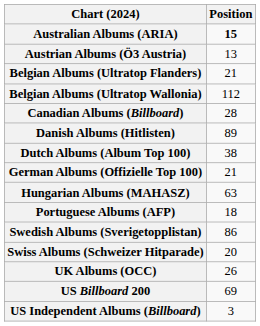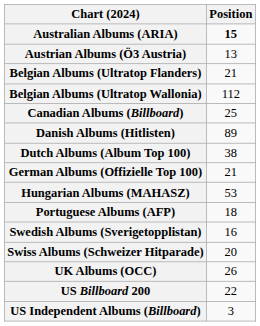 <table class="wikitable sortable plainrowheaders" style="text-align:center">
 <tr>
 <th scope="col">Chart (2024)</th>
 <th scope="col">Position</th>
 </tr>
 <tr>
 <th scope="row">Australian Albums (ARIA)</th>
 <td><strong>15</strong></td>
 </tr>
 <tr>
 <th scope="row">Austrian Albums (Ö3 Austria)</th>
 <td>13</td>
 </tr>
 <tr>
 <th scope="row">Belgian Albums (Ultratop Flanders)</th>
 <td>21</td>
 </tr>
 <tr>
 <th scope="row">Belgian Albums (Ultratop Wallonia)</th>
 <td>112</td>
 </tr>
 <tr>
 <th scope="row">Canadian Albums (<em>Billboard</em>)</th>
-<td>28</td>
+<td>25</td>
 </tr>
 <tr>
 <th scope="row">Danish Albums (Hitlisten)</th>
 <td>89</td>
 </tr>
 <tr>
 <th scope="row">Dutch Albums (Album Top 100)</th>
 <td>38</td>
 </tr>
 <tr>
 <th scope="row">German Albums (Offizielle Top 100)</th>
 <td>21</td>
 </tr>
 <tr>
 <th scope="row">Hungarian Albums (MAHASZ)</th>
-<td>63</td>
+<td>53</td>
 </tr>
 <tr>
 <th scope="row">Portuguese Albums (AFP)</th>
 <td>18</td>
 </tr>
 <tr>
 <th scope="row">Swedish Albums (Sverigetopplistan)</th>
-<td>86</td>
+<td>16</td>
 </tr>
 <tr>
 <th scope="row">Swiss Albums (Schweizer Hitparade)</th>
 <td>20</td>
 </tr>
 <tr>
 <th scope="row">UK Albums (OCC)</th>
 <td>26</td>
 </tr>
 <tr>
 <th scope="row">US <em>Billboard</em> 200</th>
-<td>69</td>
+<td>22</td>
 </tr>
 <tr>
 <th scope="row">US Independent Albums (<em>Billboard</em>)</th>
 <td>3</td>
 </tr>
 </table>
